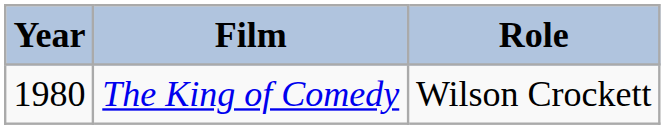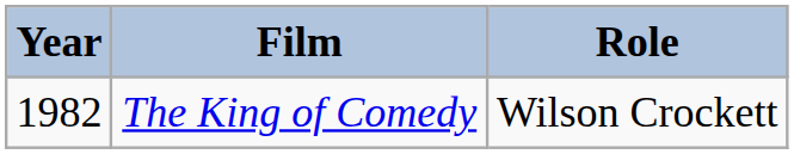 <table class="wikitable" style="font-size:95%;">
 <tr>
 <th style="background:#B0C4DE;">Year</th>
 <th style="background:#B0C4DE;">Film</th>
 <th style="background:#B0C4DE;">Role</th>
 </tr>
 <tr>
-<td>1980</td>
+<td>1982</td>
 <td><em><a href='#'>The King of Comedy</a></em></td>
 <td>Wilson Crockett</td>
 </tr>
 </table>
